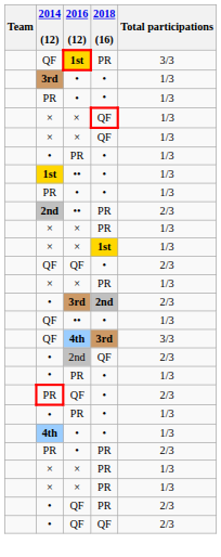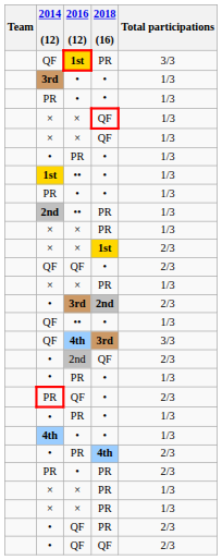 <table class="wikitable" style="text-align: center; font-size:90%">
 <tr>
 <th>Team</th>
 <th><a href='#'>2014</a><br><br>(12)</th>
 <th><a href='#'>2016</a><br><br>(12)</th>
 <th><a href='#'>2018</a><br><br>(16)</th>
 <th>Total participations</th>
 </tr>
 <tr>
 <td id="ABK" align=left></td>
 <td>QF</td>
 <td style="border:3px solid red" bgcolor=gold><strong>1st</strong></td>
 <td>PR</td>
 <td>3/3</td>
 </tr>
 <tr>
 <td id="SUR" align=left></td>
 <td bgcolor=#cc9966><strong>3rd</strong></td>
 <td>•</td>
 <td>•</td>
 <td>1/3</td>
 </tr>
 <tr>
 <td id="NKB" align=left></td>
 <td>PR</td>
 <td>•</td>
 <td>•</td>
 <td>1/3</td>
 </tr>
 <tr>
 <td id="BAR" align=left></td>
 <td>×</td>
 <td>×</td>
 <td style="border:3px solid red">QF</td>
 <td>1/3</td>
 </tr>
 <tr>
 <td id="CAS" align=left></td>
 <td>×</td>
 <td>×</td>
 <td>QF</td>
 <td>1/3</td>
 </tr>
 <tr>
 <td id="CHA" align=left></td>
 <td>•</td>
 <td>PR</td>
 <td>•</td>
 <td>1/3</td>
 </tr>
 <tr>
 <td id="CON" align=left></td>
 <td bgcolor=gold><strong>1st</strong></td>
 <td>••</td>
 <td>•</td>
 <td>1/3</td>
 </tr>
 <tr>
 <td id="DAR" align=left></td>
 <td>PR</td>
 <td>•</td>
 <td>•</td>
 <td>1/3</td>
 </tr>
 <tr>
 <td id="EVN" align=left></td>
 <td bgcolor=silver><strong>2nd</strong></td>
 <td>••</td>
 <td>PR</td>
-<td>2/3</td>
+<td>1/3</td>
 </tr>
 <tr>
 <td id="KAB" align=left></td>
 <td>×</td>
 <td>×</td>
 <td>PR</td>
 <td>1/3</td>
 </tr>
 <tr>
 <td id="KAR" align=left></td>
 <td>×</td>
 <td>×</td>
 <td bgcolor=gold><strong>1st</strong></td>
-<td>1/3</td>
+<td>2/3</td>
 </tr>
 <tr>
 <td id="KUR" align=left></td>
 <td>QF</td>
 <td>QF</td>
 <td>•</td>
 <td>2/3</td>
 </tr>
 <tr>
 <td id="MAT" align=left></td>
 <td>×</td>
 <td>×</td>
 <td>PR</td>
 <td>1/3</td>
 </tr>
 <tr>
 <td id="TRC" align=left></td>
 <td>•</td>
 <td bgcolor=#cc9966><strong>3rd</strong></td>
 <td bgcolor=silver><strong>2nd</strong></td>
 <td>2/3</td>
 </tr>
 <tr>
 <td id="OCC" align=left></td>
 <td>QF</td>
 <td>••</td>
 <td>•</td>
 <td>1/3</td>
 </tr>
 <tr>
 <td id="PAD" align=left></td>
 <td>QF</td>
 <td bgcolor=#9acdff><strong>4th</strong></td>
 <td bgcolor=#cc9966><strong>3rd</strong></td>
 <td>3/3</td>
 </tr>
 <tr>
 <td id="PAN" align=left></td>
 <td>•</td>
 <td bgcolor=silver>2nd</td>
 <td>QF</td>
 <td>2/3</td>
 </tr>
 <tr>
 <td id="RAE" align=left></td>
 <td>•</td>
 <td>PR</td>
 <td>•</td>
 <td>1/3</td>
 </tr>
 <tr>
 <td id="SAP" align=left></td>
 <td style="border:3px solid red">PR</td>
 <td>QF</td>
 <td>•</td>
 <td>2/3</td>
 </tr>
 <tr>
 <td id="SOM" align=left></td>
 <td>•</td>
 <td>PR</td>
 <td>•</td>
 <td>1/3</td>
 </tr>
 <tr>
 <td id="SOT" align=left></td>
 <td bgcolor=#9acdff><strong>4th</strong></td>
 <td>•</td>
 <td>•</td>
 <td>1/3</td>
 </tr>
 <tr>
+<td id="SZK" align=left></td>
+<td>•</td>
+<td>PR</td>
+<td bgcolor=#9acdff><strong>4th</strong></td>
+<td>2/3</td>
+</tr>
+<tr>
 <td id="TAM" align=left></td>
 <td>PR</td>
 <td>•</td>
 <td>PR</td>
 <td>2/3</td>
 </tr>
 <tr>
 <td id="TIB" align=left></td>
 <td>×</td>
 <td>×</td>
 <td>PR</td>
 <td>1/3</td>
 </tr>
 <tr>
 <td id="TUV" align=left></td>
 <td>×</td>
 <td>×</td>
 <td>PR</td>
 <td>1/3</td>
 </tr>
 <tr>
 <td id="ZAI" align=left></td>
 <td>•</td>
 <td>QF</td>
 <td>PR</td>
 <td>2/3</td>
 </tr>
 <tr>
 <td id="WAM" align=left></td>
 <td>•</td>
 <td>QF</td>
 <td>QF</td>
 <td>2/3</td>
 </tr>
 </table>
